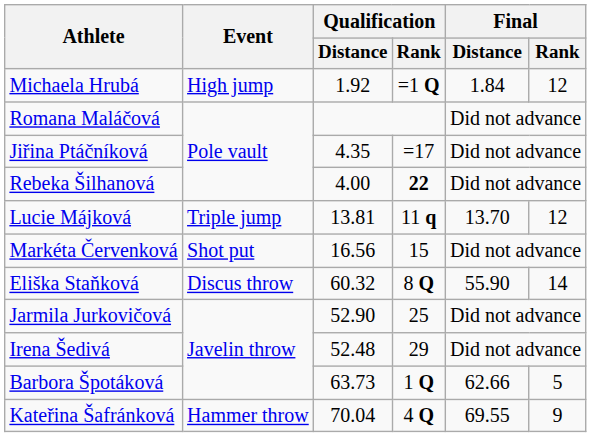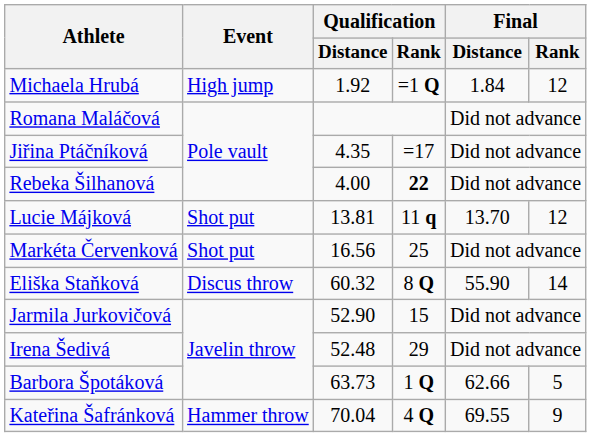 <table class="wikitable" style="font-size:90%">
 <tr>
 <th rowspan=2>Athlete</th>
 <th rowspan=2>Event</th>
 <th colspan=2>Qualification</th>
 <th colspan=2>Final</th>
 </tr>
 <tr style="font-size:95%">
 <th>Distance</th>
 <th>Rank</th>
 <th>Distance</th>
 <th>Rank</th>
 </tr>
 <tr align=center>
 <td align=left><a href='#'>Michaela Hrubá</a></td>
 <td style="text-align:left;"><a href='#'>High jump</a></td>
 <td>1.92</td>
 <td>=1 <strong>Q</strong></td>
 <td>1.84</td>
 <td>12</td>
 </tr>
 <tr align=center>
 <td align=left><a href='#'>Romana Maláčová</a></td>
 <td style="text-align:left;" rowspan=3><a href='#'>Pole vault</a></td>
 <td colspan=2></td>
 <td colspan=2>Did not advance</td>
 </tr>
 <tr align=center>
 <td align=left><a href='#'>Jiřina Ptáčníková</a></td>
 <td>4.35</td>
 <td>=17</td>
 <td colspan=2>Did not advance</td>
 </tr>
 <tr align=center>
 <td align=left><a href='#'>Rebeka Šilhanová</a></td>
 <td>4.00</td>
 <td><strong>22</strong></td>
 <td colspan=2>Did not advance</td>
 </tr>
 <tr align=center>
 <td align=left><a href='#'>Lucie Májková</a></td>
-<td style="text-align:left;"><a href='#'>Triple jump</a></td>
+<td style="text-align:left;"><a href='#'>Shot put</a></td>
 <td>13.81</td>
 <td>11 <strong>q</strong></td>
 <td>13.70</td>
 <td>12</td>
 </tr>
 <tr align=center>
 <td align=left><a href='#'>Markéta Červenková</a></td>
 <td style="text-align:left;"><a href='#'>Shot put</a></td>
 <td>16.56</td>
-<td>15</td>
+<td>25</td>
 <td colspan=2>Did not advance</td>
 </tr>
 <tr align=center>
 <td align=left><a href='#'>Eliška Staňková</a></td>
 <td style="text-align:left;"><a href='#'>Discus throw</a></td>
 <td>60.32</td>
 <td>8 <strong>Q</strong></td>
 <td>55.90</td>
 <td>14</td>
 </tr>
 <tr align=center>
 <td align=left><a href='#'>Jarmila Jurkovičová</a></td>
 <td style="text-align:left;" rowspan=3><a href='#'>Javelin throw</a></td>
 <td>52.90</td>
-<td>25</td>
+<td>15</td>
 <td colspan=2>Did not advance</td>
 </tr>
 <tr align=center>
 <td align=left><a href='#'>Irena Šedivá</a></td>
 <td>52.48</td>
 <td>29</td>
 <td colspan=2>Did not advance</td>
 </tr>
 <tr align=center>
 <td align=left><a href='#'>Barbora Špotáková</a></td>
 <td>63.73</td>
 <td>1 <strong>Q</strong></td>
 <td>62.66</td>
 <td>5</td>
 </tr>
 <tr align=center>
 <td align=left><a href='#'>Kateřina Šafránková</a></td>
 <td style="text-align:left;"><a href='#'>Hammer throw</a></td>
 <td>70.04</td>
 <td>4 <strong>Q</strong></td>
 <td>69.55</td>
 <td>9</td>
 </tr>
 </table>
